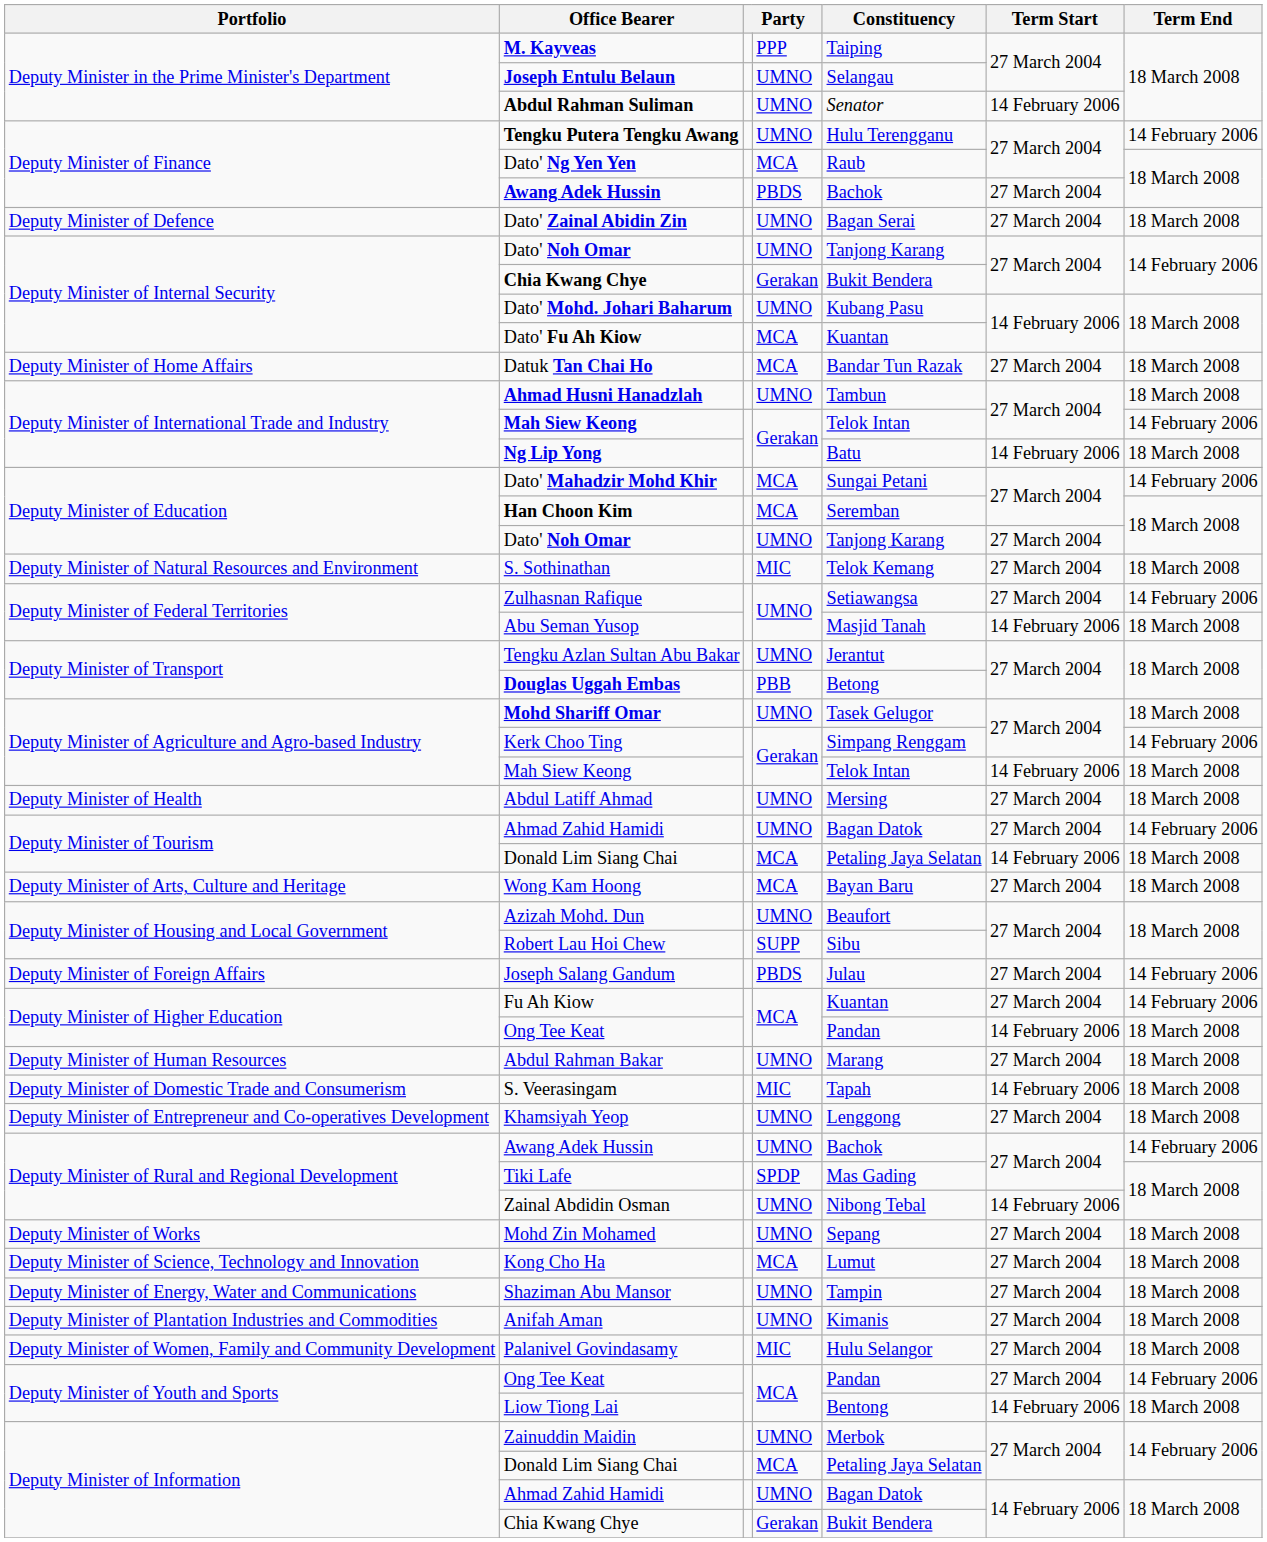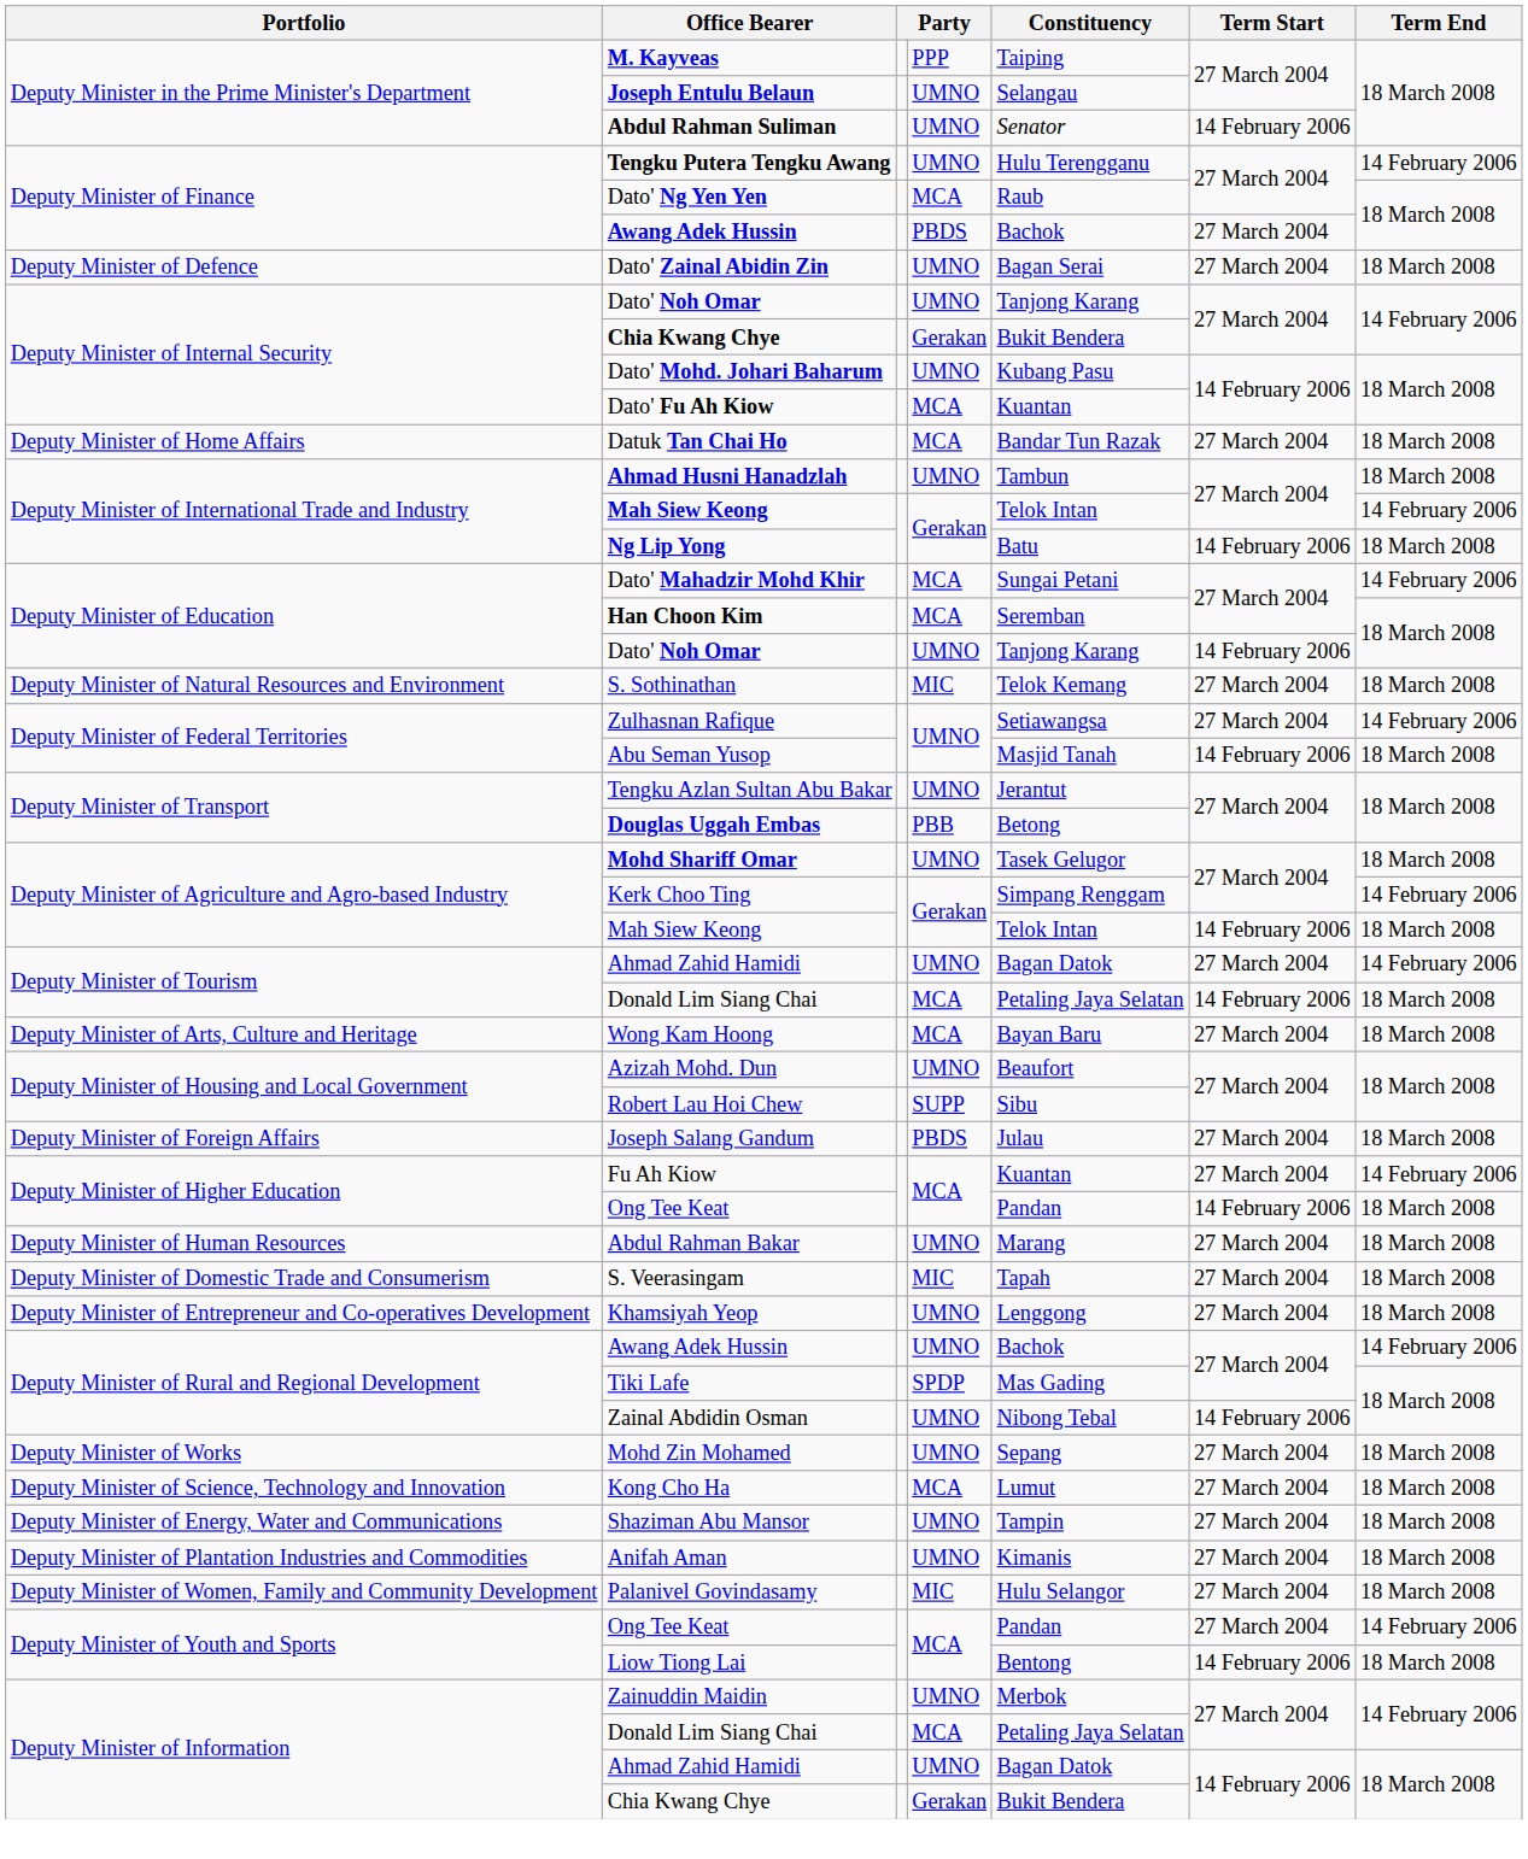 <table class="wikitable sortable">
 <tr>
 <th>Portfolio</th>
 <th>Office Bearer</th>
 <th colspan=2>Party</th>
 <th>Constituency</th>
 <th>Term Start</th>
 <th>Term End</th>
 </tr>
 <tr>
 <td rowspan="3"><a href='#'>Deputy Minister in the Prime Minister's Department</a></td>
 <td><strong><a href='#'>M. Kayveas</a></strong> </td>
 <td bgcolor=></td>
 <td><a href='#'>PPP</a></td>
 <td><a href='#'>Taiping</a></td>
 <td rowspan=2>27 March 2004</td>
 <td rowspan=3>18 March 2008</td>
 </tr>
 <tr>
 <td><strong><a href='#'>Joseph Entulu Belaun</a></strong> </td>
 <td bgcolor=></td>
 <td><a href='#'>UMNO</a></td>
 <td><a href='#'>Selangau</a></td>
 </tr>
 <tr>
 <td><strong>Abdul Rahman Suliman</strong></td>
 <td bgcolor=></td>
 <td><a href='#'>UMNO</a></td>
 <td><em>Senator</em></td>
 <td>14 February 2006</td>
 </tr>
 <tr>
 <td rowspan="3"><a href='#'>Deputy Minister of Finance</a></td>
 <td><strong>Tengku Putera Tengku Awang</strong> </td>
 <td bgcolor=></td>
 <td><a href='#'>UMNO</a></td>
 <td><a href='#'>Hulu Terengganu</a></td>
 <td rowspan=2>27 March 2004</td>
 <td>14 February 2006</td>
 </tr>
 <tr>
 <td>Dato' <strong><a href='#'>Ng Yen Yen</a></strong> </td>
 <td bgcolor=></td>
 <td><a href='#'>MCA</a></td>
 <td><a href='#'>Raub</a></td>
 <td rowspan=2>18 March 2008</td>
 </tr>
 <tr>
 <td><strong><a href='#'>Awang Adek Hussin</a></strong> </td>
 <td bgcolor=></td>
 <td><a href='#'>PBDS</a></td>
 <td><a href='#'>Bachok</a></td>
 <td>27 March 2004</td>
 </tr>
 <tr>
 <td><a href='#'>Deputy Minister of Defence</a></td>
 <td>Dato' <strong><a href='#'>Zainal Abidin Zin</a></strong> </td>
 <td bgcolor=></td>
 <td><a href='#'>UMNO</a></td>
 <td><a href='#'>Bagan Serai</a></td>
 <td>27 March 2004</td>
 <td>18 March 2008</td>
 </tr>
 <tr>
 <td rowspan=4><a href='#'>Deputy Minister of Internal Security</a></td>
 <td>Dato' <strong><a href='#'>Noh Omar</a></strong> </td>
 <td bgcolor=></td>
 <td><a href='#'>UMNO</a></td>
 <td><a href='#'>Tanjong Karang</a></td>
 <td rowspan=2>27 March 2004</td>
 <td rowspan=2>14 February 2006</td>
 </tr>
 <tr>
 <td><strong>Chia Kwang Chye</strong> </td>
 <td bgcolor=></td>
 <td><a href='#'>Gerakan</a></td>
 <td><a href='#'>Bukit Bendera</a></td>
 </tr>
 <tr>
 <td>Dato' <strong><a href='#'>Mohd. Johari Baharum</a></strong> </td>
 <td bgcolor=></td>
 <td><a href='#'>UMNO</a></td>
 <td><a href='#'>Kubang Pasu</a></td>
 <td rowspan=2>14 February 2006</td>
 <td rowspan=2>18 March 2008</td>
 </tr>
 <tr>
 <td>Dato' <strong>Fu Ah Kiow</strong> </td>
 <td bgcolor=></td>
 <td><a href='#'>MCA</a></td>
 <td><a href='#'>Kuantan</a></td>
 </tr>
 <tr>
 <td><a href='#'>Deputy Minister of Home Affairs</a></td>
 <td>Datuk <strong><a href='#'>Tan Chai Ho</a></strong> </td>
 <td bgcolor=></td>
 <td><a href='#'>MCA</a></td>
 <td><a href='#'>Bandar Tun Razak</a></td>
 <td>27 March 2004</td>
 <td>18 March 2008</td>
 </tr>
 <tr>
 <td rowspan="3"><a href='#'>Deputy Minister of International Trade and Industry</a></td>
 <td><strong><a href='#'>Ahmad Husni Hanadzlah</a></strong> </td>
 <td bgcolor=></td>
 <td><a href='#'>UMNO</a></td>
 <td><a href='#'>Tambun</a></td>
 <td rowspan=2>27 March 2004</td>
 <td>18 March 2008</td>
 </tr>
 <tr>
 <td><strong><a href='#'>Mah Siew Keong</a></strong> </td>
 <td rowspan=2 bgcolor=></td>
 <td rowspan=2><a href='#'>Gerakan</a></td>
 <td><a href='#'>Telok Intan</a></td>
 <td>14 February 2006</td>
 </tr>
 <tr>
 <td><strong><a href='#'>Ng Lip Yong</a></strong> </td>
 <td><a href='#'>Batu</a></td>
 <td>14 February 2006</td>
 <td>18 March 2008</td>
 </tr>
 <tr>
 <td rowspan="3"><a href='#'>Deputy Minister of Education</a></td>
 <td>Dato' <strong><a href='#'>Mahadzir Mohd Khir</a></strong> </td>
 <td bgcolor=></td>
 <td><a href='#'>MCA</a></td>
 <td><a href='#'>Sungai Petani</a></td>
 <td rowspan=2>27 March 2004</td>
 <td>14 February 2006</td>
 </tr>
 <tr>
 <td><strong>Han Choon Kim</strong> </td>
 <td bgcolor=></td>
 <td><a href='#'>MCA</a></td>
 <td><a href='#'>Seremban</a></td>
 <td rowspan=2>18 March 2008</td>
 </tr>
 <tr>
 <td>Dato' <strong><a href='#'>Noh Omar</a></strong> </td>
 <td bgcolor=></td>
 <td><a href='#'>UMNO</a></td>
 <td><a href='#'>Tanjong Karang</a></td>
-<td>27 March 2004</td>
+<td>14 February 2006</td>
 </tr>
 <tr>
 <td><a href='#'>Deputy Minister of Natural Resources and Environment</a></td>
 <td><a href='#'>S. Sothinathan</a></td>
 <td bgcolor=></td>
 <td><a href='#'>MIC</a></td>
 <td><a href='#'>Telok Kemang</a></td>
 <td>27 March 2004</td>
 <td>18 March 2008</td>
 </tr>
 <tr>
 <td rowspan=2><a href='#'>Deputy Minister of Federal Territories</a></td>
 <td><a href='#'>Zulhasnan Rafique</a></td>
 <td rowspan=2 bgcolor=></td>
 <td rowspan=2><a href='#'>UMNO</a></td>
 <td><a href='#'>Setiawangsa</a></td>
 <td>27 March 2004</td>
 <td>14 February 2006</td>
 </tr>
 <tr>
 <td><a href='#'>Abu Seman Yusop</a></td>
 <td><a href='#'>Masjid Tanah</a></td>
 <td>14 February 2006</td>
 <td>18 March 2008</td>
 </tr>
 <tr>
 <td rowspan=2><a href='#'>Deputy Minister of Transport</a></td>
 <td><a href='#'>Tengku Azlan Sultan Abu Bakar</a></td>
 <td bgcolor=></td>
 <td><a href='#'>UMNO</a></td>
 <td><a href='#'>Jerantut</a></td>
 <td rowspan=2>27 March 2004</td>
 <td rowspan=2>18 March 2008</td>
 </tr>
 <tr>
 <td><strong><a href='#'>Douglas Uggah Embas</a></strong> </td>
 <td bgcolor=></td>
 <td><a href='#'>PBB</a></td>
 <td><a href='#'>Betong</a></td>
 </tr>
 <tr>
 <td rowspan=3><a href='#'>Deputy Minister of Agriculture and Agro-based Industry</a></td>
 <td><strong><a href='#'>Mohd Shariff Omar</a></strong> </td>
 <td bgcolor=></td>
 <td><a href='#'>UMNO</a></td>
 <td><a href='#'>Tasek Gelugor</a></td>
 <td rowspan=2>27 March 2004</td>
 <td>18 March 2008</td>
 </tr>
 <tr>
 <td><a href='#'>Kerk Choo Ting</a></td>
 <td rowspan=2 bgcolor=></td>
 <td rowspan=2><a href='#'>Gerakan</a></td>
 <td><a href='#'>Simpang Renggam</a></td>
 <td>14 February 2006</td>
 </tr>
 <tr>
 <td><a href='#'>Mah Siew Keong</a></td>
 <td><a href='#'>Telok Intan</a></td>
 <td>14 February 2006</td>
 <td>18 March 2008</td>
 </tr>
 <tr>
-<td><a href='#'>Deputy Minister of Health</a></td>
-<td><a href='#'>Abdul Latiff Ahmad</a></td>
-<td bgcolor=></td>
-<td><a href='#'>UMNO</a></td>
-<td><a href='#'>Mersing</a></td>
-<td>27 March 2004</td>
-<td>18 March 2008</td>
-</tr>
-<tr>
 <td rowspan=2><a href='#'>Deputy Minister of Tourism</a></td>
 <td><a href='#'>Ahmad Zahid Hamidi</a></td>
 <td bgcolor=></td>
 <td><a href='#'>UMNO</a></td>
 <td><a href='#'>Bagan Datok</a></td>
 <td>27 March 2004</td>
 <td>14 February 2006</td>
 </tr>
 <tr>
 <td>Donald Lim Siang Chai</td>
 <td bgcolor=></td>
 <td><a href='#'>MCA</a></td>
 <td><a href='#'>Petaling Jaya Selatan</a></td>
 <td>14 February 2006</td>
 <td>18 March 2008</td>
 </tr>
 <tr>
 <td><a href='#'>Deputy Minister of Arts, Culture and Heritage</a></td>
 <td><a href='#'>Wong Kam Hoong</a></td>
 <td bgcolor=></td>
 <td><a href='#'>MCA</a></td>
 <td><a href='#'>Bayan Baru</a></td>
 <td>27 March 2004</td>
 <td>18 March 2008</td>
 </tr>
 <tr>
 <td rowspan=2><a href='#'>Deputy Minister of Housing and Local Government</a></td>
 <td><a href='#'>Azizah Mohd. Dun</a></td>
 <td bgcolor=></td>
 <td><a href='#'>UMNO</a></td>
 <td><a href='#'>Beaufort</a></td>
 <td rowspan=2>27 March 2004</td>
 <td rowspan=2>18 March 2008</td>
 </tr>
 <tr>
 <td><a href='#'>Robert Lau Hoi Chew</a></td>
 <td bgcolor=></td>
 <td><a href='#'>SUPP</a></td>
 <td><a href='#'>Sibu</a></td>
 </tr>
 <tr>
 <td><a href='#'>Deputy Minister of Foreign Affairs</a></td>
 <td><a href='#'>Joseph Salang Gandum</a></td>
 <td bgcolor=></td>
 <td><a href='#'>PBDS</a></td>
 <td><a href='#'>Julau</a></td>
 <td>27 March 2004</td>
-<td>14 February 2006</td>
+<td>18 March 2008</td>
 </tr>
 <tr>
 <td rowspan=2><a href='#'>Deputy Minister of Higher Education</a></td>
 <td>Fu Ah Kiow</td>
 <td rowspan=2 bgcolor=></td>
 <td rowspan=2><a href='#'>MCA</a></td>
 <td><a href='#'>Kuantan</a></td>
 <td>27 March 2004</td>
 <td>14 February 2006</td>
 </tr>
 <tr>
 <td><a href='#'>Ong Tee Keat</a></td>
 <td><a href='#'>Pandan</a></td>
 <td>14 February 2006</td>
 <td>18 March 2008</td>
 </tr>
 <tr>
 <td><a href='#'>Deputy Minister of Human Resources</a></td>
 <td><a href='#'>Abdul Rahman Bakar</a></td>
 <td bgcolor=></td>
 <td><a href='#'>UMNO</a></td>
 <td><a href='#'>Marang</a></td>
 <td>27 March 2004</td>
 <td>18 March 2008</td>
 </tr>
 <tr>
 <td><a href='#'>Deputy Minister of Domestic Trade and Consumerism</a></td>
 <td>S. Veerasingam</td>
 <td bgcolor=></td>
 <td><a href='#'>MIC</a></td>
 <td><a href='#'>Tapah</a></td>
-<td>14 February 2006</td>
+<td>27 March 2004</td>
 <td>18 March 2008</td>
 </tr>
 <tr>
 <td><a href='#'>Deputy Minister of Entrepreneur and Co-operatives Development</a></td>
 <td><a href='#'>Khamsiyah Yeop</a></td>
 <td bgcolor=></td>
 <td><a href='#'>UMNO</a></td>
 <td><a href='#'>Lenggong</a></td>
 <td>27 March 2004</td>
 <td>18 March 2008</td>
 </tr>
 <tr>
 <td rowspan=3><a href='#'>Deputy Minister of Rural and Regional Development</a></td>
 <td><a href='#'>Awang Adek Hussin</a></td>
 <td bgcolor=></td>
 <td><a href='#'>UMNO</a></td>
 <td><a href='#'>Bachok</a></td>
 <td rowspan=2>27 March 2004</td>
 <td>14 February 2006</td>
 </tr>
 <tr>
 <td><a href='#'>Tiki Lafe</a></td>
 <td bgcolor=></td>
 <td><a href='#'>SPDP</a></td>
 <td><a href='#'>Mas Gading</a></td>
 <td rowspan=2>18 March 2008</td>
 </tr>
 <tr>
 <td>Zainal Abdidin Osman</td>
 <td bgcolor=></td>
 <td><a href='#'>UMNO</a></td>
 <td><a href='#'>Nibong Tebal</a></td>
 <td>14 February 2006</td>
 </tr>
 <tr>
 <td><a href='#'>Deputy Minister of Works</a></td>
 <td><a href='#'>Mohd Zin Mohamed</a></td>
 <td bgcolor=></td>
 <td><a href='#'>UMNO</a></td>
 <td><a href='#'>Sepang</a></td>
 <td>27 March 2004</td>
 <td>18 March 2008</td>
 </tr>
 <tr>
 <td><a href='#'>Deputy Minister of Science, Technology and Innovation</a></td>
 <td><a href='#'>Kong Cho Ha</a></td>
 <td bgcolor=></td>
 <td><a href='#'>MCA</a></td>
 <td><a href='#'>Lumut</a></td>
 <td>27 March 2004</td>
 <td>18 March 2008</td>
 </tr>
 <tr>
 <td><a href='#'>Deputy Minister of Energy, Water and Communications</a></td>
 <td><a href='#'>Shaziman Abu Mansor</a></td>
 <td bgcolor=></td>
 <td><a href='#'>UMNO</a></td>
 <td><a href='#'>Tampin</a></td>
 <td>27 March 2004</td>
 <td>18 March 2008</td>
 </tr>
 <tr>
 <td><a href='#'>Deputy Minister of Plantation Industries and Commodities</a></td>
 <td><a href='#'>Anifah Aman</a></td>
 <td bgcolor=></td>
 <td><a href='#'>UMNO</a></td>
 <td><a href='#'>Kimanis</a></td>
 <td>27 March 2004</td>
 <td>18 March 2008</td>
 </tr>
 <tr>
 <td><a href='#'>Deputy Minister of Women, Family and Community Development</a></td>
 <td><a href='#'>Palanivel Govindasamy</a></td>
 <td bgcolor=></td>
 <td><a href='#'>MIC</a></td>
 <td><a href='#'>Hulu Selangor</a></td>
 <td>27 March 2004</td>
 <td>18 March 2008</td>
 </tr>
 <tr>
 <td rowspan=2><a href='#'>Deputy Minister of Youth and Sports</a></td>
 <td><a href='#'>Ong Tee Keat</a></td>
 <td rowspan=2 bgcolor=></td>
 <td rowspan=2><a href='#'>MCA</a></td>
 <td><a href='#'>Pandan</a></td>
 <td>27 March 2004</td>
 <td>14 February 2006</td>
 </tr>
 <tr>
 <td><a href='#'>Liow Tiong Lai</a></td>
 <td><a href='#'>Bentong</a></td>
 <td>14 February 2006</td>
 <td>18 March 2008</td>
 </tr>
 <tr>
 <td rowspan=4><a href='#'>Deputy Minister of Information</a></td>
 <td><a href='#'>Zainuddin Maidin</a></td>
 <td bgcolor=></td>
 <td><a href='#'>UMNO</a></td>
 <td><a href='#'>Merbok</a></td>
 <td rowspan=2>27 March 2004</td>
 <td rowspan=2>14 February 2006</td>
 </tr>
 <tr>
 <td>Donald Lim Siang Chai</td>
 <td bgcolor=></td>
 <td><a href='#'>MCA</a></td>
 <td><a href='#'>Petaling Jaya Selatan</a></td>
 </tr>
 <tr>
 <td><a href='#'>Ahmad Zahid Hamidi</a></td>
 <td bgcolor=></td>
 <td><a href='#'>UMNO</a></td>
 <td><a href='#'>Bagan Datok</a></td>
 <td rowspan=2>14 February 2006</td>
 <td rowspan=2>18 March 2008</td>
 </tr>
 <tr>
 <td>Chia Kwang Chye</td>
 <td bgcolor=></td>
 <td><a href='#'>Gerakan</a></td>
 <td><a href='#'>Bukit Bendera</a></td>
 </tr>
 </table>
